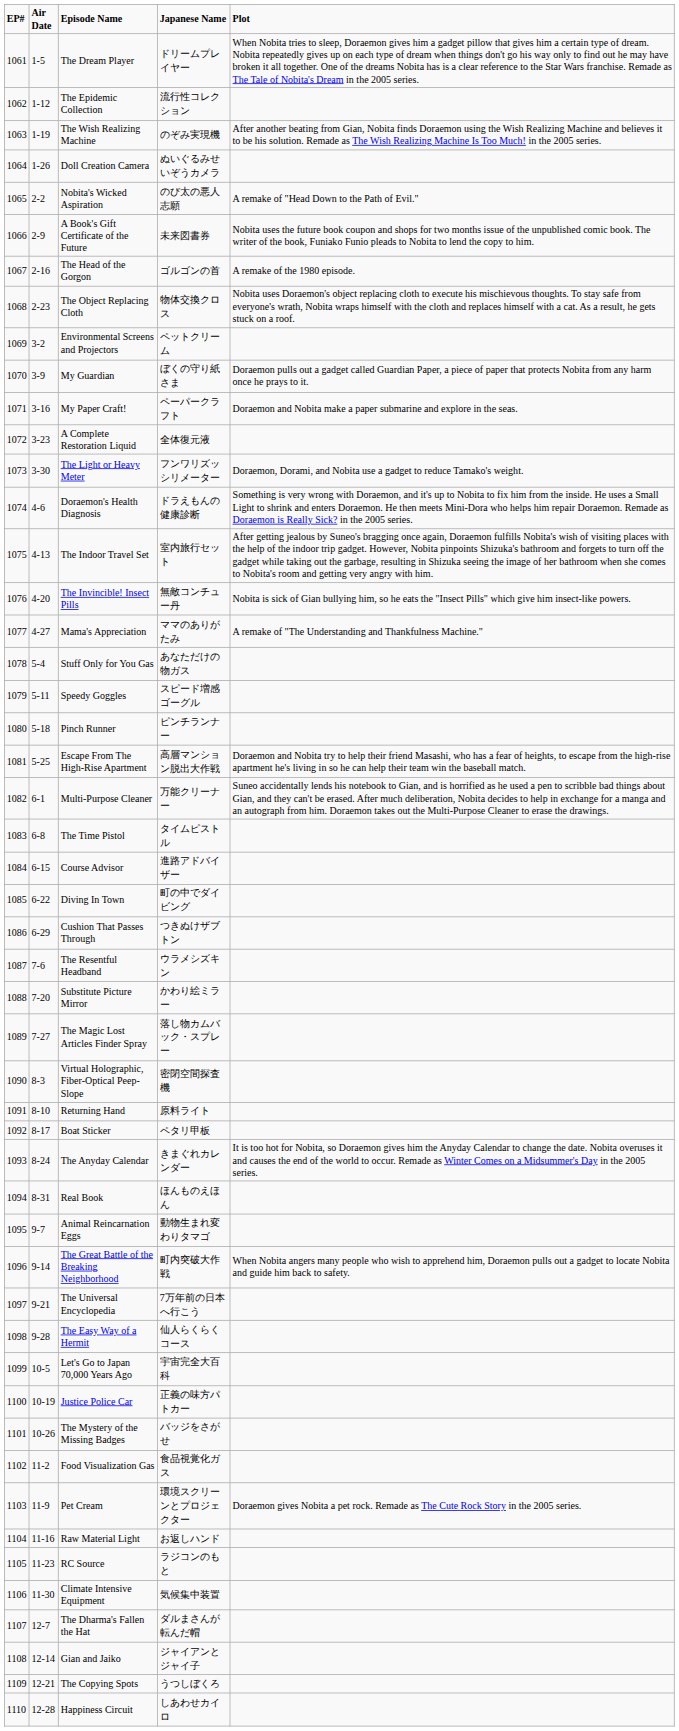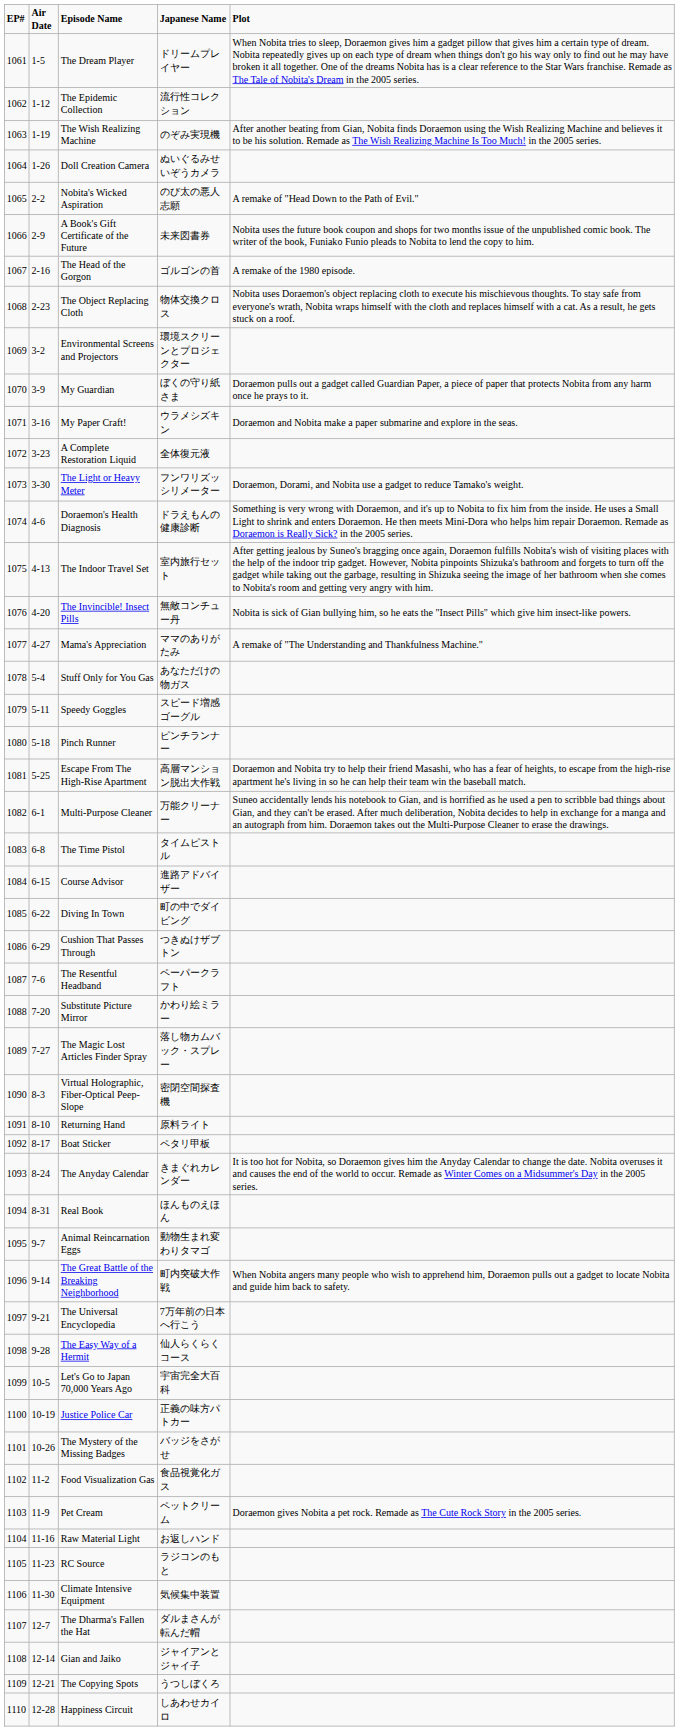 <table class="wikitable" style="font-size:small;">
 <tr>
 <td><strong>EP#</strong></td>
 <td><strong>Air Date</strong></td>
 <td><strong>Episode Name</strong></td>
 <td><strong>Japanese Name</strong></td>
 <td><strong>Plot</strong></td>
 </tr>
 <tr>
 <td>1061</td>
 <td>1-5</td>
 <td>The Dream Player</td>
 <td>ドリームプレイヤー</td>
 <td>When Nobita tries to sleep, Doraemon gives him a gadget pillow that gives him a certain type of dream. Nobita repeatedly gives up on each type of dream when things don't go his way only to find out he may have broken it all together. One of the dreams Nobita has is a clear reference to the Star Wars franchise. Remade as <a href='#'>The Tale of Nobita's Dream</a> in the 2005 series.</td>
 </tr>
 <tr>
 <td>1062</td>
 <td>1-12</td>
 <td>The Epidemic Collection</td>
 <td>流行性コレクション</td>
 <td></td>
 </tr>
 <tr>
 <td>1063</td>
 <td>1-19</td>
 <td>The Wish Realizing Machine</td>
 <td>のぞみ実現機</td>
 <td>After another beating from Gian, Nobita finds Doraemon using the Wish Realizing Machine and believes it to be his solution. Remade as <a href='#'>The Wish Realizing Machine Is Too Much!</a> in the 2005 series.</td>
 </tr>
 <tr>
 <td>1064</td>
 <td>1-26</td>
 <td>Doll Creation Camera</td>
 <td>ぬいぐるみせいぞうカメラ</td>
 <td></td>
 </tr>
 <tr>
 <td>1065</td>
 <td>2-2</td>
 <td>Nobita's Wicked Aspiration</td>
 <td>のび太の悪人志願</td>
 <td>A remake of "Head Down to the Path of Evil."</td>
 </tr>
 <tr>
 <td>1066</td>
 <td>2-9</td>
 <td>A Book's Gift Certificate of the Future</td>
 <td>未来図書券</td>
 <td>Nobita uses the future book coupon and shops for two months issue of the unpublished comic book. The writer of the book, Funiako Funio pleads to Nobita to lend the copy to him.</td>
 </tr>
 <tr>
 <td>1067</td>
 <td>2-16</td>
 <td>The Head of the Gorgon</td>
 <td>ゴルゴンの首</td>
 <td>A remake of the 1980 episode.</td>
 </tr>
 <tr>
 <td>1068</td>
 <td>2-23</td>
 <td>The Object Replacing Cloth</td>
 <td>物体交換クロス</td>
 <td>Nobita uses Doraemon's object replacing cloth to execute his mischievous thoughts. To stay safe from everyone's wrath, Nobita wraps himself with the cloth and replaces himself with a cat. As a result, he gets stuck on a roof.</td>
 </tr>
 <tr>
 <td>1069</td>
 <td>3-2</td>
 <td>Environmental Screens and Projectors</td>
-<td>ペットクリーム</td>
+<td>環境スクリーンとプロジェクター</td>
 <td></td>
 </tr>
 <tr>
 <td>1070</td>
 <td>3-9</td>
 <td>My Guardian</td>
 <td>ぼくの守り紙さま</td>
 <td>Doraemon pulls out a gadget called Guardian Paper, a piece of paper that protects Nobita from any harm once he prays to it.</td>
 </tr>
 <tr>
 <td>1071</td>
 <td>3-16</td>
 <td>My Paper Craft!</td>
-<td>ペーパークラフト</td>
+<td>ウラメシズキン</td>
 <td>Doraemon and Nobita make a paper submarine and explore in the seas.</td>
 </tr>
 <tr>
 <td>1072</td>
 <td>3-23</td>
 <td>A Complete Restoration Liquid</td>
 <td>全体復元液</td>
 <td></td>
 </tr>
 <tr>
 <td>1073</td>
 <td>3-30</td>
 <td><a href='#'>The Light or Heavy Meter</a></td>
 <td>フンワリズッシリメーター</td>
 <td>Doraemon, Dorami, and Nobita use a gadget to reduce Tamako's weight.</td>
 </tr>
 <tr>
 <td>1074</td>
 <td>4-6</td>
 <td>Doraemon's Health Diagnosis</td>
 <td>ドラえもんの健康診断</td>
 <td>Something is very wrong with Doraemon, and it's up to Nobita to fix him from the inside. He uses a Small Light to shrink and enters Doraemon. He then meets Mini-Dora who helps him repair Doraemon. Remade as <a href='#'>Doraemon is Really Sick?</a> in the 2005 series.</td>
 </tr>
 <tr>
 <td>1075</td>
 <td>4-13</td>
 <td>The Indoor Travel Set</td>
 <td>室内旅行セット</td>
 <td>After getting jealous by Suneo's bragging once again, Doraemon fulfills Nobita's wish of visiting places with the help of the indoor trip gadget. However, Nobita pinpoints Shizuka's bathroom and forgets to turn off the gadget while taking out the garbage, resulting in Shizuka seeing the image of her bathroom when she comes to Nobita's room and getting very angry with him.</td>
 </tr>
 <tr>
 <td>1076</td>
 <td>4-20</td>
 <td><a href='#'>The Invincible! Insect Pills</a></td>
 <td>無敵コンチュー丹</td>
 <td>Nobita is sick of Gian bullying him, so he eats the "Insect Pills" which give him insect-like powers.</td>
 </tr>
 <tr>
 <td>1077</td>
 <td>4-27</td>
 <td>Mama's Appreciation</td>
 <td>ママのありがたみ</td>
 <td>A remake of "The Understanding and Thankfulness Machine."</td>
 </tr>
 <tr>
 <td>1078</td>
 <td>5-4</td>
 <td>Stuff Only for You Gas</td>
 <td>あなただけの物ガス</td>
 <td></td>
 </tr>
 <tr>
 <td>1079</td>
 <td>5-11</td>
 <td>Speedy Goggles</td>
 <td>スピード増感ゴーグル</td>
 <td></td>
 </tr>
 <tr>
 <td>1080</td>
 <td>5-18</td>
 <td>Pinch Runner</td>
 <td>ピンチランナー</td>
 <td></td>
 </tr>
 <tr>
 <td>1081</td>
 <td>5-25</td>
 <td>Escape From The High-Rise Apartment</td>
 <td>高層マンション脱出大作戦</td>
 <td>Doraemon and Nobita try to help their friend Masashi, who has a fear of heights, to escape from the high-rise apartment he's living in so he can help their team win the baseball match.</td>
 </tr>
 <tr>
 <td>1082</td>
 <td>6-1</td>
 <td>Multi-Purpose Cleaner</td>
 <td>万能クリーナー</td>
 <td>Suneo accidentally lends his notebook to Gian, and is horrified as he used a pen to scribble bad things about Gian, and they can't be erased. After much deliberation, Nobita decides to help in exchange for a manga and an autograph from him. Doraemon takes out the Multi-Purpose Cleaner to erase the drawings.</td>
 </tr>
 <tr>
 <td>1083</td>
 <td>6-8</td>
 <td>The Time Pistol</td>
 <td>タイムピストル</td>
 <td></td>
 </tr>
 <tr>
 <td>1084</td>
 <td>6-15</td>
 <td>Course Advisor</td>
 <td>進路アドバイザー</td>
 <td></td>
 </tr>
 <tr>
 <td>1085</td>
 <td>6-22</td>
 <td>Diving In Town</td>
 <td>町の中でダイビング</td>
 <td></td>
 </tr>
 <tr>
 <td>1086</td>
 <td>6-29</td>
 <td>Cushion That Passes Through</td>
 <td>つきぬけザブトン</td>
 <td></td>
 </tr>
 <tr>
 <td>1087</td>
 <td>7-6</td>
 <td>The Resentful Headband</td>
-<td>ウラメシズキン</td>
+<td>ペーパークラフト</td>
 <td></td>
 </tr>
 <tr>
 <td>1088</td>
 <td>7-20</td>
 <td>Substitute Picture Mirror</td>
 <td>かわり絵ミラー</td>
 <td></td>
 </tr>
 <tr>
 <td>1089</td>
 <td>7-27</td>
 <td>The Magic Lost Articles Finder Spray</td>
 <td>落し物カムバック・スプレー</td>
 <td></td>
 </tr>
 <tr>
 <td>1090</td>
 <td>8-3</td>
 <td>Virtual Holographic, Fiber-Optical Peep-Slope</td>
 <td>密閉空間探査機</td>
 <td></td>
 </tr>
 <tr>
 <td>1091</td>
 <td>8-10</td>
 <td>Returning Hand</td>
 <td>原料ライト</td>
 <td></td>
 </tr>
 <tr>
 <td>1092</td>
 <td>8-17</td>
 <td>Boat Sticker</td>
 <td>ペタリ甲板</td>
 <td></td>
 </tr>
 <tr>
 <td>1093</td>
 <td>8-24</td>
 <td>The Anyday Calendar</td>
 <td>きまぐれカレンダー</td>
 <td>It is too hot for Nobita, so Doraemon gives him the Anyday Calendar to change the date. Nobita overuses it and causes the end of the world to occur. Remade as <a href='#'>Winter Comes on a Midsummer's Day</a> in the 2005 series.</td>
 </tr>
 <tr>
 <td>1094</td>
 <td>8-31</td>
 <td>Real Book</td>
 <td>ほんものえほん</td>
 <td></td>
 </tr>
 <tr>
 <td>1095</td>
 <td>9-7</td>
 <td>Animal Reincarnation Eggs</td>
 <td>動物生まれ変わりタマゴ</td>
 <td></td>
 </tr>
 <tr>
 <td>1096</td>
 <td>9-14</td>
 <td><a href='#'>The Great Battle of the Breaking Neighborhood</a></td>
 <td>町内突破大作戦</td>
 <td>When Nobita angers many people who wish to apprehend him, Doraemon pulls out a gadget to locate Nobita and guide him back to safety.</td>
 </tr>
 <tr>
 <td>1097</td>
 <td>9-21</td>
 <td>The Universal Encyclopedia</td>
 <td>7万年前の日本へ行こう</td>
 <td></td>
 </tr>
 <tr>
 <td>1098</td>
 <td>9-28</td>
 <td><a href='#'>The Easy Way of a Hermit</a></td>
 <td>仙人らくらくコース</td>
 <td></td>
 </tr>
 <tr>
 <td>1099</td>
 <td>10-5</td>
 <td>Let's Go to Japan 70,000 Years Ago</td>
 <td>宇宙完全大百科</td>
 <td></td>
 </tr>
 <tr>
 <td>1100</td>
 <td>10-19</td>
 <td><a href='#'>Justice Police Car</a></td>
 <td>正義の味方パトカー</td>
 <td></td>
 </tr>
 <tr>
 <td>1101</td>
 <td>10-26</td>
 <td>The Mystery of the Missing Badges</td>
 <td>バッジをさがせ</td>
 <td></td>
 </tr>
 <tr>
 <td>1102</td>
 <td>11-2</td>
 <td>Food Visualization Gas</td>
 <td>食品視覚化ガス</td>
 <td></td>
 </tr>
 <tr>
 <td>1103</td>
 <td>11-9</td>
 <td>Pet Cream</td>
-<td>環境スクリーンとプロジェクター</td>
+<td>ペットクリーム</td>
 <td>Doraemon gives Nobita a pet rock. Remade as <a href='#'>The Cute Rock Story</a> in the 2005 series.</td>
 </tr>
 <tr>
 <td>1104</td>
 <td>11-16</td>
 <td>Raw Material Light</td>
 <td>お返しハンド</td>
 <td></td>
 </tr>
 <tr>
 <td>1105</td>
 <td>11-23</td>
 <td>RC Source</td>
 <td>ラジコンのもと</td>
 <td></td>
 </tr>
 <tr>
 <td>1106</td>
 <td>11-30</td>
 <td>Climate Intensive Equipment</td>
 <td>気候集中装置</td>
 <td></td>
 </tr>
 <tr>
 <td>1107</td>
 <td>12-7</td>
 <td>The Dharma's Fallen the Hat</td>
 <td>ダルまさんが転んだ帽</td>
 <td></td>
 </tr>
 <tr>
 <td>1108</td>
 <td>12-14</td>
 <td>Gian and Jaiko</td>
 <td>ジャイアンとジャイ子</td>
 <td></td>
 </tr>
 <tr>
 <td>1109</td>
 <td>12-21</td>
 <td>The Copying Spots</td>
 <td>うつしぼくろ</td>
 <td></td>
 </tr>
 <tr>
 <td>1110</td>
 <td>12-28</td>
 <td>Happiness Circuit</td>
 <td>しあわせカイロ</td>
 <td></td>
 </tr>
 </table>
